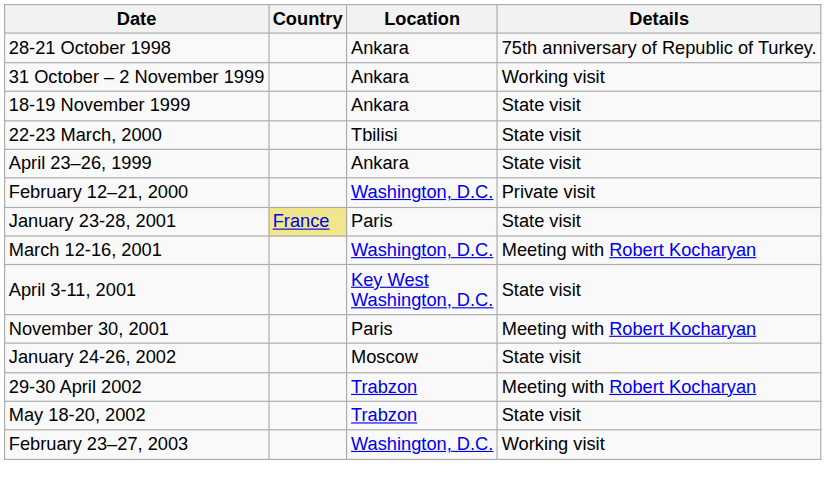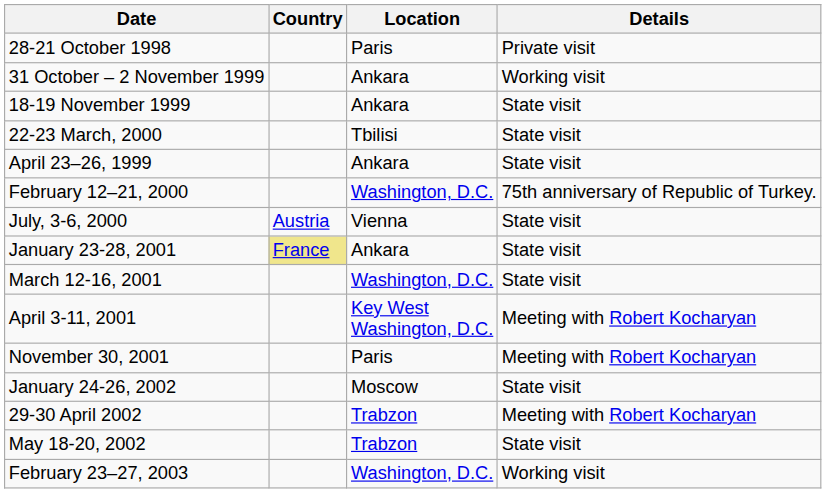 <table class="wikitable">
 <tr>
 <th>Date</th>
 <th>Country</th>
 <th>Location</th>
 <th>Details</th>
 </tr>
 <tr>
 <td>28-21 October 1998</td>
 <td></td>
-<td>Ankara</td>
-<td>75th anniversary of Republic of Turkey.</td>
+<td>Paris</td>
+<td>Private visit</td>
 </tr>
 <tr>
 <td>31 October – 2 November 1999</td>
 <td></td>
 <td>Ankara</td>
 <td>Working visit</td>
 </tr>
 <tr>
 <td>18-19 November 1999</td>
 <td></td>
 <td>Ankara</td>
 <td>State visit</td>
 </tr>
 <tr>
 <td>22-23 March, 2000</td>
 <td></td>
 <td>Tbilisi</td>
 <td>State visit</td>
 </tr>
 <tr>
 <td>April 23–26, 1999</td>
 <td></td>
 <td>Ankara</td>
 <td>State visit</td>
 </tr>
 <tr>
 <td>February 12–21, 2000</td>
 <td></td>
 <td><a href='#'>Washington, D.C.</a></td>
-<td>Private visit</td>
+<td>75th anniversary of Republic of Turkey.</td>
+</tr>
+<tr>
+<td>July, 3-6, 2000</td>
+<td> <a href='#'>Austria</a></td>
+<td>Vienna</td>
+<td>State visit</td>
 </tr>
 <tr>
 <td>January 23-28, 2001</td>
 <td style="background: khaki;"> <a href='#'>France</a></td>
-<td>Paris</td>
+<td>Ankara</td>
 <td>State visit</td>
 </tr>
 <tr>
 <td>March 12-16, 2001</td>
 <td></td>
 <td><a href='#'>Washington, D.C.</a></td>
-<td>Meeting with <a href='#'>Robert Kocharyan</a></td>
+<td>State visit</td>
 </tr>
 <tr>
 <td>April 3-11, 2001</td>
 <td></td>
 <td><a href='#'>Key West</a><br><a href='#'>Washington, D.C.</a></td>
-<td>State visit</td>
+<td>Meeting with <a href='#'>Robert Kocharyan</a></td>
 </tr>
 <tr>
 <td>November 30, 2001</td>
 <td></td>
 <td>Paris</td>
 <td>Meeting with <a href='#'>Robert Kocharyan</a></td>
 </tr>
 <tr>
 <td>January 24-26, 2002</td>
 <td></td>
 <td>Moscow</td>
 <td>State visit</td>
 </tr>
 <tr>
 <td>29-30 April 2002</td>
 <td></td>
 <td><a href='#'>Trabzon</a></td>
 <td>Meeting with <a href='#'>Robert Kocharyan</a></td>
 </tr>
 <tr>
 <td>May 18-20, 2002</td>
 <td></td>
 <td><a href='#'>Trabzon</a></td>
 <td>State visit</td>
 </tr>
 <tr>
 <td>February 23–27, 2003</td>
 <td></td>
 <td><a href='#'>Washington, D.C.</a></td>
 <td>Working visit</td>
 </tr>
 </table>
